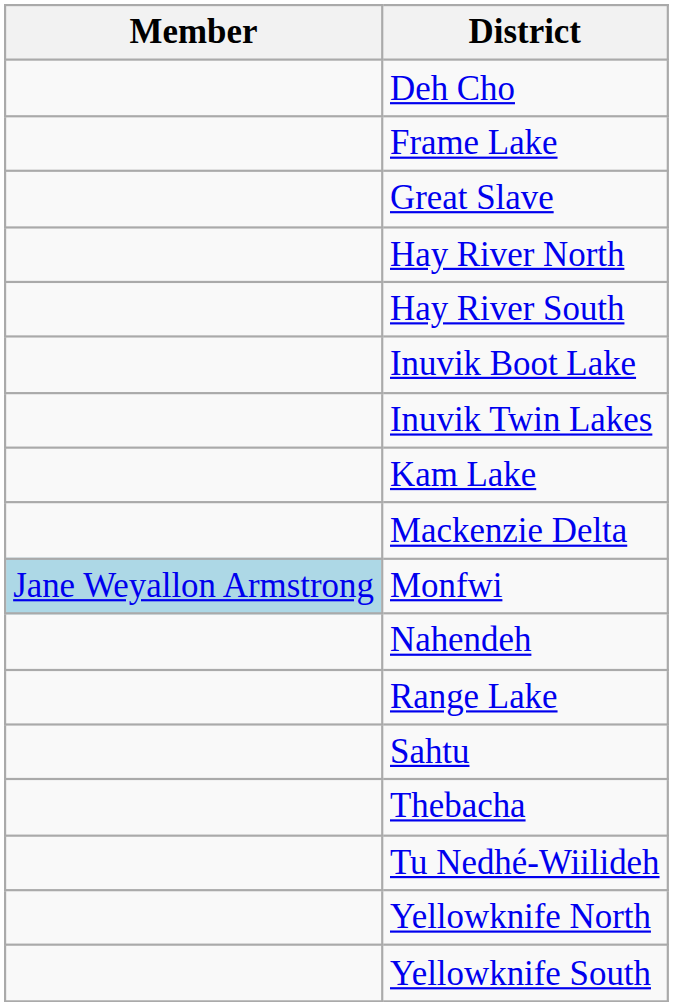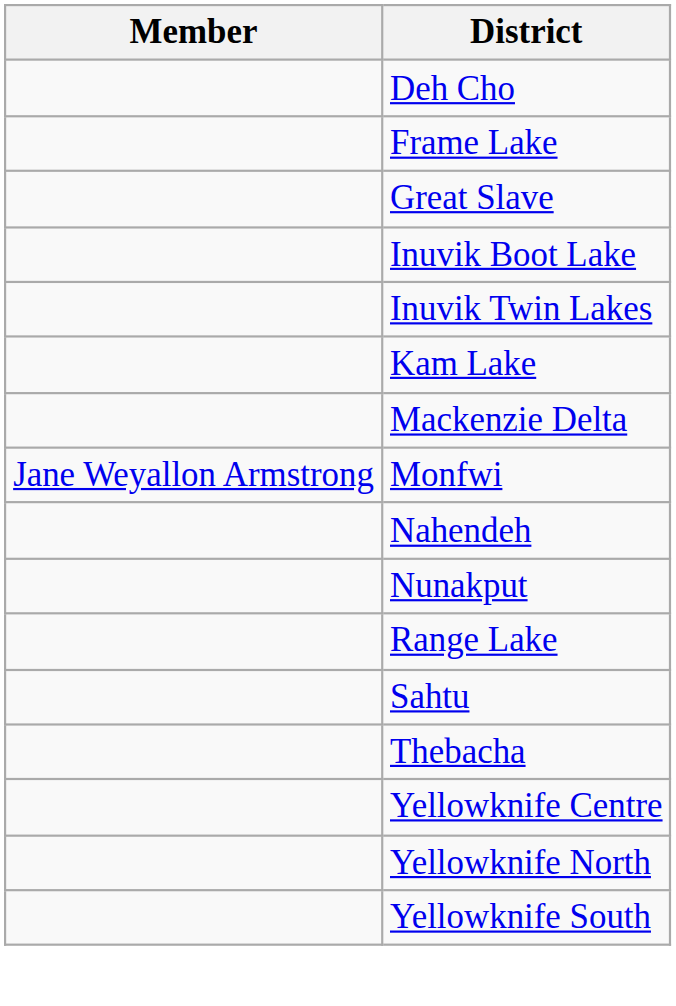 <table class="wikitable sortable">
 <tr>
 <th>Member</th>
 <th>District</th>
 </tr>
 <tr>
 <td></td>
 <td><a href='#'>Deh Cho</a></td>
 </tr>
 <tr>
 <td></td>
 <td><a href='#'>Frame Lake</a></td>
 </tr>
 <tr>
 <td></td>
 <td><a href='#'>Great Slave</a></td>
 </tr>
 <tr>
 <td></td>
-<td><a href='#'>Hay River North</a></td>
-</tr>
-<tr>
-<td></td>
-<td><a href='#'>Hay River South</a></td>
-</tr>
-<tr>
-<td></td>
 <td><a href='#'>Inuvik Boot Lake</a></td>
 </tr>
 <tr>
 <td></td>
 <td><a href='#'>Inuvik Twin Lakes</a></td>
 </tr>
 <tr>
 <td></td>
 <td><a href='#'>Kam Lake</a></td>
 </tr>
 <tr>
 <td></td>
 <td><a href='#'>Mackenzie Delta</a></td>
 </tr>
 <tr>
-<td style="background: lightblue;"><a href='#'>Jane Weyallon Armstrong</a></td>
+<td><a href='#'>Jane Weyallon Armstrong</a></td>
 <td><a href='#'>Monfwi</a></td>
 </tr>
 <tr>
 <td></td>
 <td><a href='#'>Nahendeh</a></td>
+</tr>
+<tr>
+<td></td>
+<td><a href='#'>Nunakput</a></td>
 </tr>
 <tr>
 <td></td>
 <td><a href='#'>Range Lake</a></td>
 </tr>
 <tr>
 <td></td>
 <td><a href='#'>Sahtu</a></td>
 </tr>
 <tr>
 <td></td>
 <td><a href='#'>Thebacha</a></td>
 </tr>
 <tr>
 <td></td>
-<td><a href='#'>Tu Nedhé-Wiilideh</a></td>
+<td><a href='#'>Yellowknife Centre</a></td>
 </tr>
 <tr>
 <td></td>
 <td><a href='#'>Yellowknife North</a></td>
 </tr>
 <tr>
 <td></td>
 <td><a href='#'>Yellowknife South</a></td>
 </tr>
 </table>
